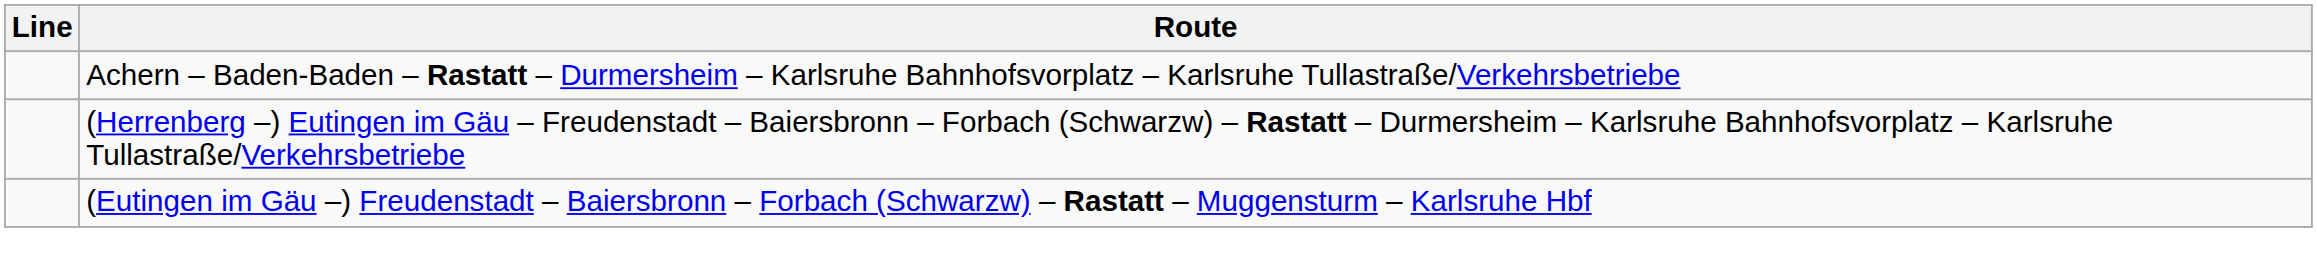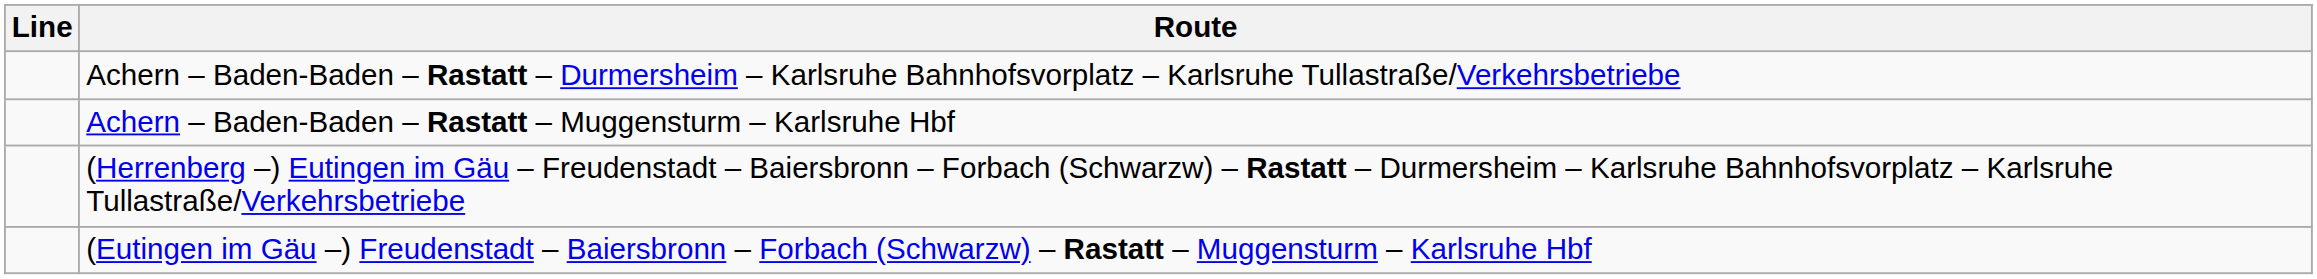 <table class="wikitable">
 <tr>
 <th>Line</th>
 <th>Route</th>
 </tr>
 <tr>
 <td></td>
 <td>Achern – Baden-Baden – <strong>Rastatt</strong> – <a href='#'>Durmersheim</a> – Karlsruhe Bahnhofsvorplatz – Karlsruhe Tullastraße/<a href='#'>Verkehrsbetriebe</a></td>
 </tr>
 <tr>
 <td></td>
+<td><a href='#'>Achern</a> – Baden-Baden – <strong>Rastatt</strong> – Muggensturm – Karlsruhe Hbf</td>
+</tr>
+<tr>
+<td></td>
 <td>(<a href='#'>Herrenberg</a> –) <a href='#'>Eutingen im Gäu</a> – Freudenstadt – Baiersbronn – Forbach (Schwarzw) – <strong>Rastatt</strong> – Durmersheim – Karlsruhe Bahnhofsvorplatz – Karlsruhe Tullastraße/<a href='#'>Verkehrsbetriebe</a></td>
 </tr>
 <tr>
 <td></td>
 <td>(<a href='#'>Eutingen im Gäu</a> –) <a href='#'>Freudenstadt</a> – <a href='#'>Baiersbronn</a> – <a href='#'>Forbach (Schwarzw)</a> – <strong>Rastatt</strong> – <a href='#'>Muggensturm</a> – <a href='#'>Karlsruhe Hbf</a></td>
 </tr>
 </table>
